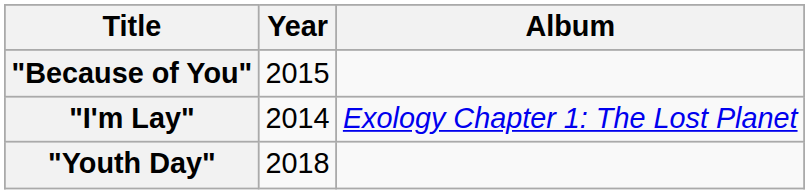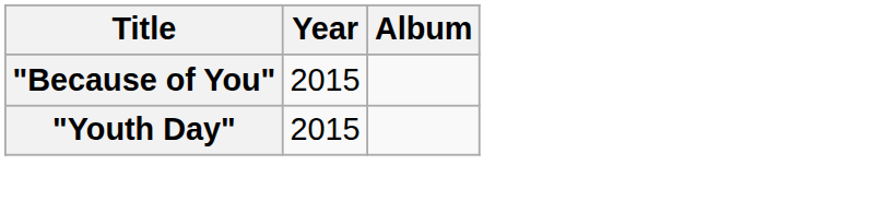 <table class="wikitable plainrowheaders" style="text-align:center;">
 <tr>
 <th scope="col">Title</th>
 <th scope="col">Year</th>
 <th scope="col">Album</th>
 </tr>
 <tr>
 <th scope="row">"Because of You" <br><small></small></th>
 <td>2015</td>
 <td></td>
 </tr>
 <tr>
-<th scope="row">"I'm Lay"</th>
-<td>2014</td>
-<td><em><a href='#'>Exology Chapter 1: The Lost Planet</a></em></td>
-</tr>
-<tr>
 <th scope="row">"Youth Day" </th>
-<td>2018</td>
+<td>2015</td>
 <td></td>
 </tr>
 </table>
